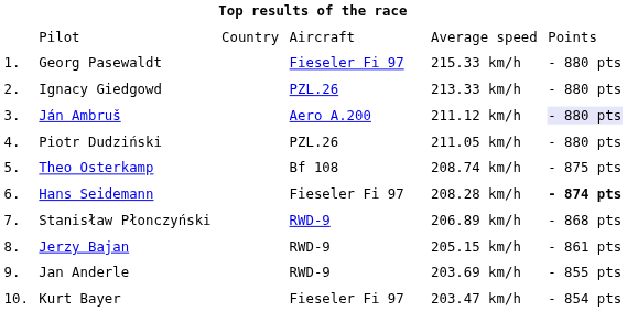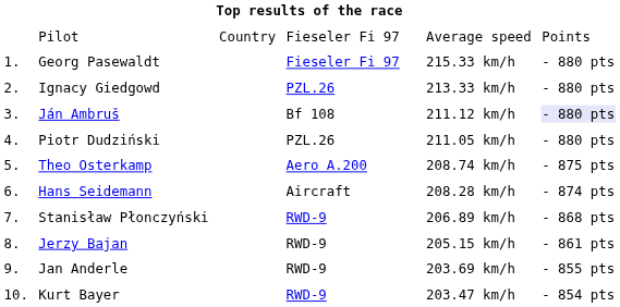 <table cellspacing=8>
 <tr>
 <th colspan=12>Top results of the race</th>
 </tr>
 <tr>
 <td> </td>
 <td>Pilot</td>
 <td>Country</td>
-<td>Aircraft</td>
+<td>Fieseler Fi  97</td>
 <td>Average speed</td>
 <td>Points</td>
 </tr>
 <tr>
 <td>1.</td>
 <td>Georg Pasewaldt</td>
 <td></td>
 <td><a href='#'>Fieseler Fi 97</a>  </td>
 <td>215.33 km/h</td>
 <td>- 880 pts</td>
 </tr>
 <tr>
 <td>2.</td>
 <td>Ignacy Giedgowd</td>
 <td></td>
 <td><a href='#'>PZL.26</a></td>
 <td>213.33 km/h</td>
 <td>- 880 pts</td>
 </tr>
 <tr>
 <td>3.</td>
 <td><a href='#'>Ján Ambruš</a></td>
 <td>  </td>
-<td><a href='#'>Aero A.200</a></td>
+<td>Bf 108</td>
 <td>211.12 km/h</td>
 <td style="background: lavender;">- 880 pts</td>
 </tr>
 <tr>
 <td>4.</td>
 <td>Piotr Dudziński</td>
 <td></td>
 <td>PZL.26</td>
 <td>211.05 km/h</td>
 <td>- 880 pts</td>
 </tr>
 <tr>
 <td>5.</td>
 <td><a href='#'>Theo Osterkamp</a></td>
 <td></td>
-<td>Bf 108</td>
+<td><a href='#'>Aero A.200</a></td>
 <td>208.74 km/h</td>
 <td>- 875 pts</td>
 </tr>
 <tr>
 <td>6.</td>
 <td><a href='#'>Hans Seidemann</a></td>
 <td></td>
-<td>Fieseler Fi  97</td>
+<td>Aircraft</td>
 <td>208.28 km/h</td>
-<td><strong>- 874 pts</strong></td>
+<td>- 874 pts</td>
 </tr>
 <tr>
 <td>7.</td>
 <td>Stanisław Płonczyński</td>
 <td></td>
 <td><a href='#'>RWD-9</a></td>
 <td>206.89 km/h</td>
 <td>- 868 pts</td>
 </tr>
 <tr>
 <td>8.</td>
 <td><a href='#'>Jerzy Bajan</a></td>
 <td></td>
 <td>RWD-9</td>
 <td>205.15 km/h</td>
 <td>- 861 pts</td>
 </tr>
 <tr>
 <td>9.</td>
 <td>Jan Anderle</td>
 <td></td>
 <td>RWD-9</td>
 <td>203.69 km/h</td>
 <td>- 855 pts</td>
 </tr>
 <tr>
 <td>10.</td>
 <td>Kurt Bayer</td>
 <td></td>
-<td>Fieseler Fi  97</td>
+<td><a href='#'>RWD-9</a></td>
 <td>203.47 km/h</td>
 <td>- 854 pts</td>
 </tr>
 </table>
